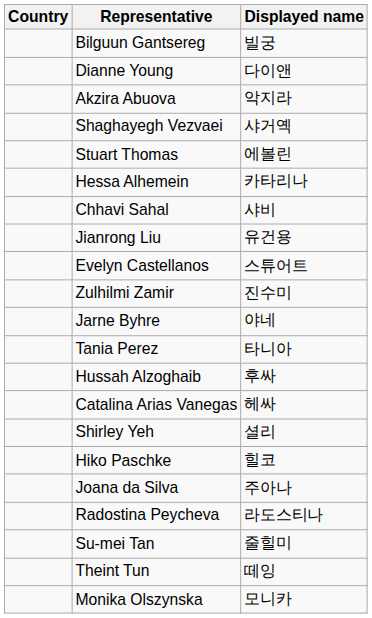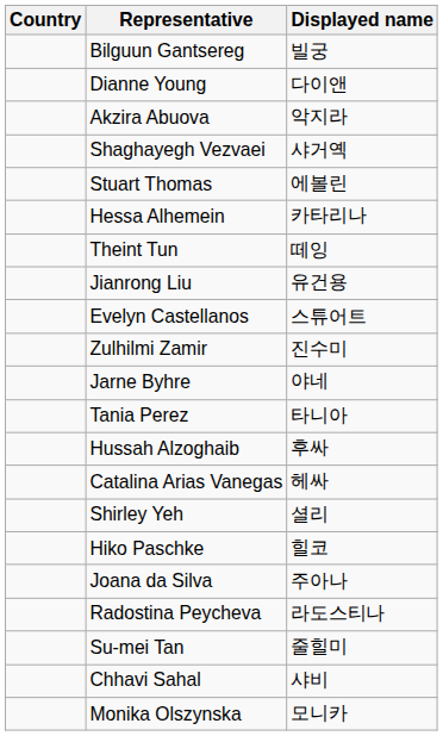 <table class="wikitable sortable">
 <tr>
 <th>Country</th>
 <th>Representative</th>
 <th>Displayed name</th>
 </tr>
 <tr>
 <td></td>
 <td>Bilguun Gantsereg</td>
 <td>빌궁</td>
 </tr>
 <tr>
 <td></td>
 <td>Dianne Young</td>
 <td>다이앤</td>
 </tr>
 <tr>
 <td></td>
 <td>Akzira Abuova</td>
 <td>악지라</td>
 </tr>
 <tr>
 <td></td>
 <td>Shaghayegh Vezvaei</td>
 <td>샤거옉</td>
 </tr>
 <tr>
 <td></td>
 <td>Stuart Thomas</td>
 <td>에볼린</td>
 </tr>
 <tr>
 <td></td>
 <td>Hessa Alhemein</td>
 <td>카타리나</td>
 </tr>
 <tr>
 <td></td>
-<td>Chhavi Sahal</td>
-<td>샤비</td>
+<td>Theint Tun</td>
+<td>떼잉</td>
 </tr>
 <tr>
 <td></td>
 <td>Jianrong Liu</td>
 <td>유건용</td>
 </tr>
 <tr>
 <td></td>
 <td>Evelyn Castellanos</td>
 <td>스튜어트</td>
 </tr>
 <tr>
 <td></td>
 <td>Zulhilmi Zamir</td>
 <td>진수미</td>
 </tr>
 <tr>
 <td></td>
 <td>Jarne Byhre</td>
 <td>야네</td>
 </tr>
 <tr>
 <td></td>
 <td>Tania Perez</td>
 <td>타니아</td>
 </tr>
 <tr>
 <td></td>
 <td>Hussah Alzoghaib</td>
 <td>후싸</td>
 </tr>
 <tr>
 <td></td>
 <td>Catalina Arias Vanegas</td>
 <td>헤싸</td>
 </tr>
 <tr>
 <td></td>
 <td>Shirley Yeh</td>
 <td>셜리</td>
 </tr>
 <tr>
 <td></td>
 <td>Hiko Paschke</td>
 <td>힐코</td>
 </tr>
 <tr>
 <td></td>
 <td>Joana da Silva</td>
 <td>주아나</td>
 </tr>
 <tr>
 <td></td>
 <td>Radostina Peycheva</td>
 <td>라도스티나</td>
 </tr>
 <tr>
 <td></td>
 <td>Su-mei Tan</td>
 <td>줄힐미</td>
 </tr>
 <tr>
 <td></td>
-<td>Theint Tun</td>
-<td>떼잉</td>
+<td>Chhavi Sahal</td>
+<td>샤비</td>
 </tr>
 <tr>
 <td></td>
 <td>Monika Olszynska</td>
 <td>모니카</td>
 </tr>
 </table>
